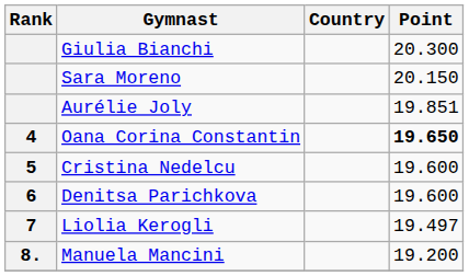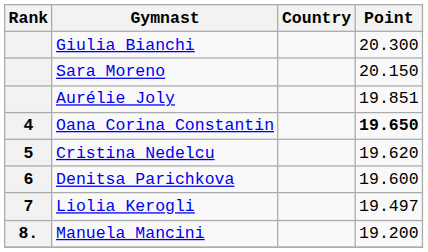 <table class="wikitable sortable">
 <tr>
 <th>Rank</th>
 <th>Gymnast</th>
 <th>Country</th>
 <th>Point</th>
 </tr>
 <tr>
 <th></th>
 <td><a href='#'>Giulia Bianchi</a></td>
 <td></td>
 <td>20.300</td>
 </tr>
 <tr>
 <th></th>
 <td><a href='#'>Sara Moreno</a></td>
 <td></td>
 <td>20.150</td>
 </tr>
 <tr>
 <th></th>
 <td><a href='#'>Aurélie Joly</a></td>
 <td></td>
 <td>19.851</td>
 </tr>
 <tr>
 <th>4</th>
 <td><a href='#'>Oana Corina Constantin</a></td>
 <td></td>
 <td><strong>19.650</strong></td>
 </tr>
 <tr>
 <th>5</th>
 <td><a href='#'>Cristina Nedelcu</a></td>
 <td></td>
-<td>19.600</td>
+<td>19.620</td>
 </tr>
 <tr>
 <th>6</th>
 <td><a href='#'>Denitsa Parichkova</a></td>
 <td></td>
 <td>19.600</td>
 </tr>
 <tr>
 <th>7</th>
 <td><a href='#'>Liolia Kerogli</a></td>
 <td></td>
 <td>19.497</td>
 </tr>
 <tr>
 <th>8.</th>
 <td><a href='#'>Manuela Mancini</a></td>
 <td></td>
 <td>19.200</td>
 </tr>
 <tr>
 </tr>
 </table>
